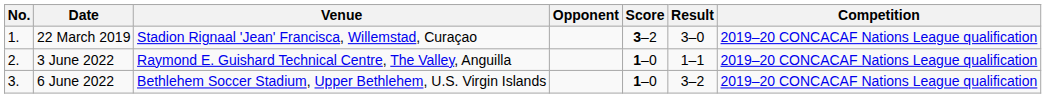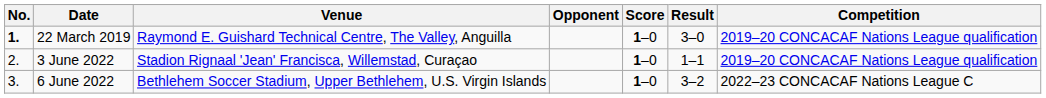 <table class="wikitable" style="font-size:85%;">
 <tr>
 <th>No.</th>
 <th>Date</th>
 <th>Venue</th>
 <th>Opponent</th>
 <th>Score</th>
 <th>Result</th>
 <th>Competition</th>
 </tr>
 <tr>
-<td>1.</td>
+<td><strong>1.</strong></td>
 <td>22 March 2019</td>
-<td><a href='#'>Stadion Rignaal 'Jean' Francisca</a>, <a href='#'>Willemstad</a>, Curaçao</td>
+<td><a href='#'>Raymond E. Guishard Technical Centre</a>, <a href='#'>The Valley</a>, Anguilla</td>
 <td></td>
-<td align=center><strong>3</strong>–2</td>
+<td align=center><strong>1</strong>–0</td>
 <td align=center>3–0</td>
 <td><a href='#'>2019–20 CONCACAF Nations League qualification</a></td>
 </tr>
 <tr>
 <td>2.</td>
 <td>3 June 2022</td>
-<td><a href='#'>Raymond E. Guishard Technical Centre</a>, <a href='#'>The Valley</a>, Anguilla</td>
+<td><a href='#'>Stadion Rignaal 'Jean' Francisca</a>, <a href='#'>Willemstad</a>, Curaçao</td>
 <td></td>
 <td align=center><strong>1</strong>–0</td>
 <td align=center>1–1</td>
 <td><a href='#'>2019–20 CONCACAF Nations League qualification</a></td>
 </tr>
 <tr>
 <td>3.</td>
 <td>6 June 2022</td>
 <td><a href='#'>Bethlehem Soccer Stadium</a>, <a href='#'>Upper Bethlehem</a>, U.S. Virgin Islands</td>
 <td></td>
 <td align=center><strong>1</strong>–0</td>
 <td align=center>3–2</td>
-<td><a href='#'>2019–20 CONCACAF Nations League qualification</a></td>
+<td>2022–23 CONCACAF Nations League C</td>
 </tr>
 </table>
